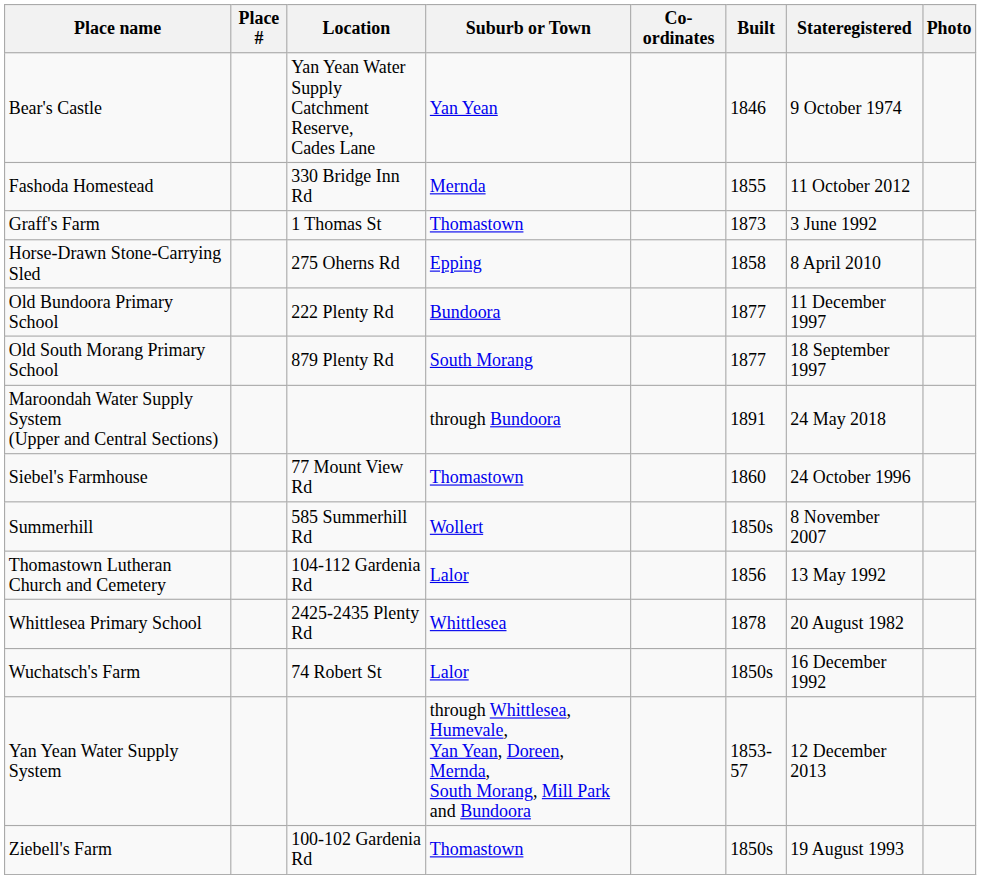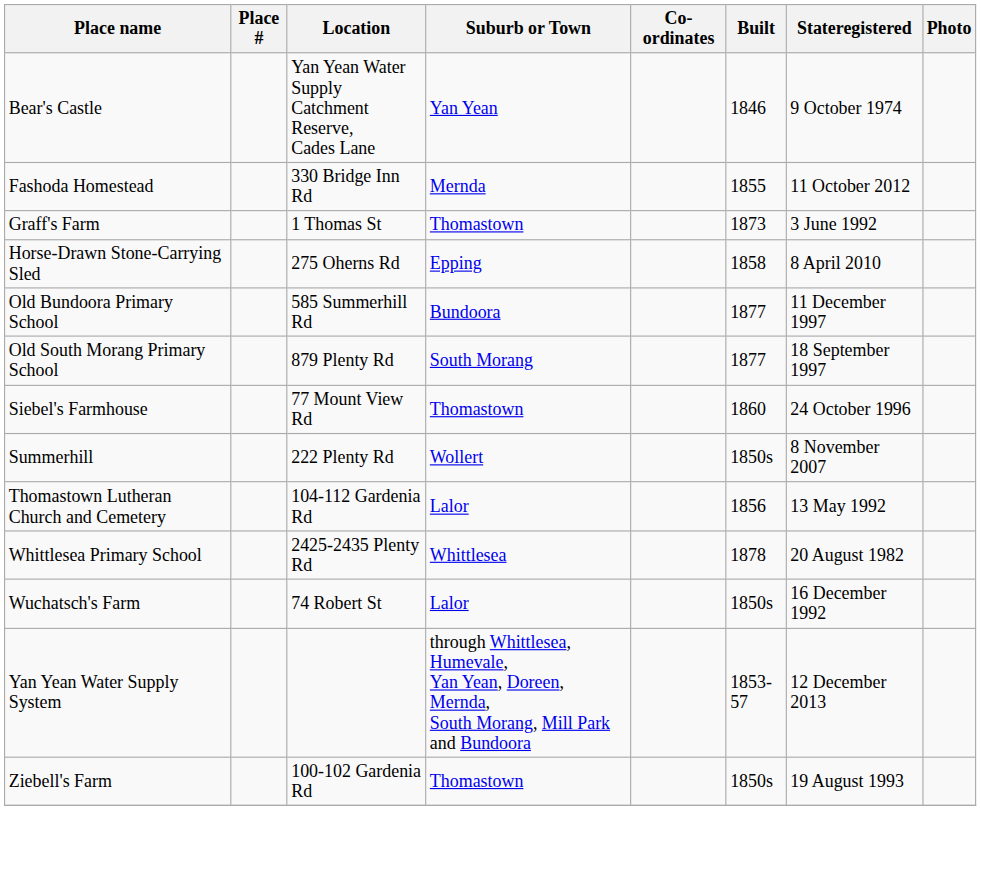 <table class="wikitable sortable">
 <tr>
 <th>Place name</th>
 <th>Place #</th>
 <th>Location</th>
 <th>Suburb or Town</th>
 <th>Co-ordinates</th>
 <th>Built</th>
 <th>Stateregistered</th>
 <th class="unsortable">Photo</th>
 </tr>
 <tr>
 <td>Bear's Castle</td>
 <td></td>
 <td>Yan Yean Water Supply<br> Catchment Reserve,<br> Cades Lane</td>
 <td><a href='#'>Yan Yean</a></td>
 <td></td>
 <td> 1846</td>
 <td>9 October 1974</td>
 <td></td>
 </tr>
 <tr>
 <td>Fashoda Homestead</td>
 <td></td>
 <td>330 Bridge Inn Rd</td>
 <td><a href='#'>Mernda</a></td>
 <td></td>
 <td> 1855</td>
 <td>11 October 2012</td>
 <td></td>
 </tr>
 <tr>
 <td>Graff's Farm</td>
 <td></td>
 <td>1 Thomas St</td>
 <td><a href='#'>Thomastown</a></td>
 <td></td>
 <td>1873</td>
 <td>3 June 1992</td>
 <td></td>
 </tr>
 <tr>
 <td>Horse-Drawn Stone-Carrying Sled</td>
 <td></td>
 <td>275 Oherns Rd</td>
 <td><a href='#'>Epping</a></td>
 <td></td>
 <td> 1858</td>
 <td>8 April 2010</td>
 <td></td>
 </tr>
 <tr>
 <td>Old Bundoora Primary School</td>
 <td></td>
-<td>222 Plenty Rd</td>
+<td>585 Summerhill Rd</td>
 <td><a href='#'>Bundoora</a></td>
 <td></td>
 <td>1877</td>
 <td>11 December 1997</td>
 <td></td>
 </tr>
 <tr>
 <td>Old South Morang Primary School</td>
 <td></td>
 <td>879 Plenty Rd</td>
 <td><a href='#'>South Morang</a></td>
 <td></td>
 <td>1877</td>
 <td>18 September 1997</td>
 <td></td>
 </tr>
 <tr>
-<td>Maroondah Water Supply System<br>(Upper and Central Sections)</td>
-<td></td>
-<td></td>
-<td>through <a href='#'>Bundoora</a></td>
-<td></td>
-<td>1891</td>
-<td>24 May 2018</td>
-<td></td>
-</tr>
-<tr>
 <td>Siebel's Farmhouse</td>
 <td></td>
 <td>77 Mount View Rd</td>
 <td><a href='#'>Thomastown</a></td>
 <td></td>
 <td>1860</td>
 <td>24 October 1996</td>
 <td></td>
 </tr>
 <tr>
 <td>Summerhill</td>
 <td></td>
-<td>585 Summerhill Rd</td>
+<td>222 Plenty Rd</td>
 <td><a href='#'>Wollert</a></td>
 <td></td>
 <td>1850s</td>
 <td>8 November 2007</td>
 <td></td>
 </tr>
 <tr>
 <td>Thomastown Lutheran Church and Cemetery</td>
 <td></td>
 <td>104-112 Gardenia Rd</td>
 <td><a href='#'>Lalor</a></td>
 <td></td>
 <td>1856</td>
 <td>13 May 1992</td>
 <td></td>
 </tr>
 <tr>
 <td>Whittlesea Primary School</td>
 <td></td>
 <td>2425-2435 Plenty Rd</td>
 <td><a href='#'>Whittlesea</a></td>
 <td></td>
 <td>1878</td>
 <td>20 August 1982</td>
 <td></td>
 </tr>
 <tr>
 <td>Wuchatsch's Farm</td>
 <td></td>
 <td>74 Robert St</td>
 <td><a href='#'>Lalor</a></td>
 <td></td>
 <td>1850s</td>
 <td>16 December 1992</td>
 <td></td>
 </tr>
 <tr>
 <td>Yan Yean Water Supply System</td>
 <td></td>
 <td></td>
 <td>through <a href='#'>Whittlesea</a>, <a href='#'>Humevale</a>,<br> <a href='#'>Yan Yean</a>, <a href='#'>Doreen</a>, <a href='#'>Mernda</a>,<br> <a href='#'>South Morang</a>, <a href='#'>Mill Park</a> and <a href='#'>Bundoora</a></td>
 <td></td>
 <td>1853-57</td>
 <td>12 December 2013</td>
 <td></td>
 </tr>
 <tr>
 <td>Ziebell's Farm</td>
 <td></td>
 <td>100-102 Gardenia Rd</td>
 <td><a href='#'>Thomastown</a></td>
 <td></td>
 <td>1850s</td>
 <td>19 August 1993</td>
 <td></td>
 </tr>
 <tr>
 </tr>
 </table>
